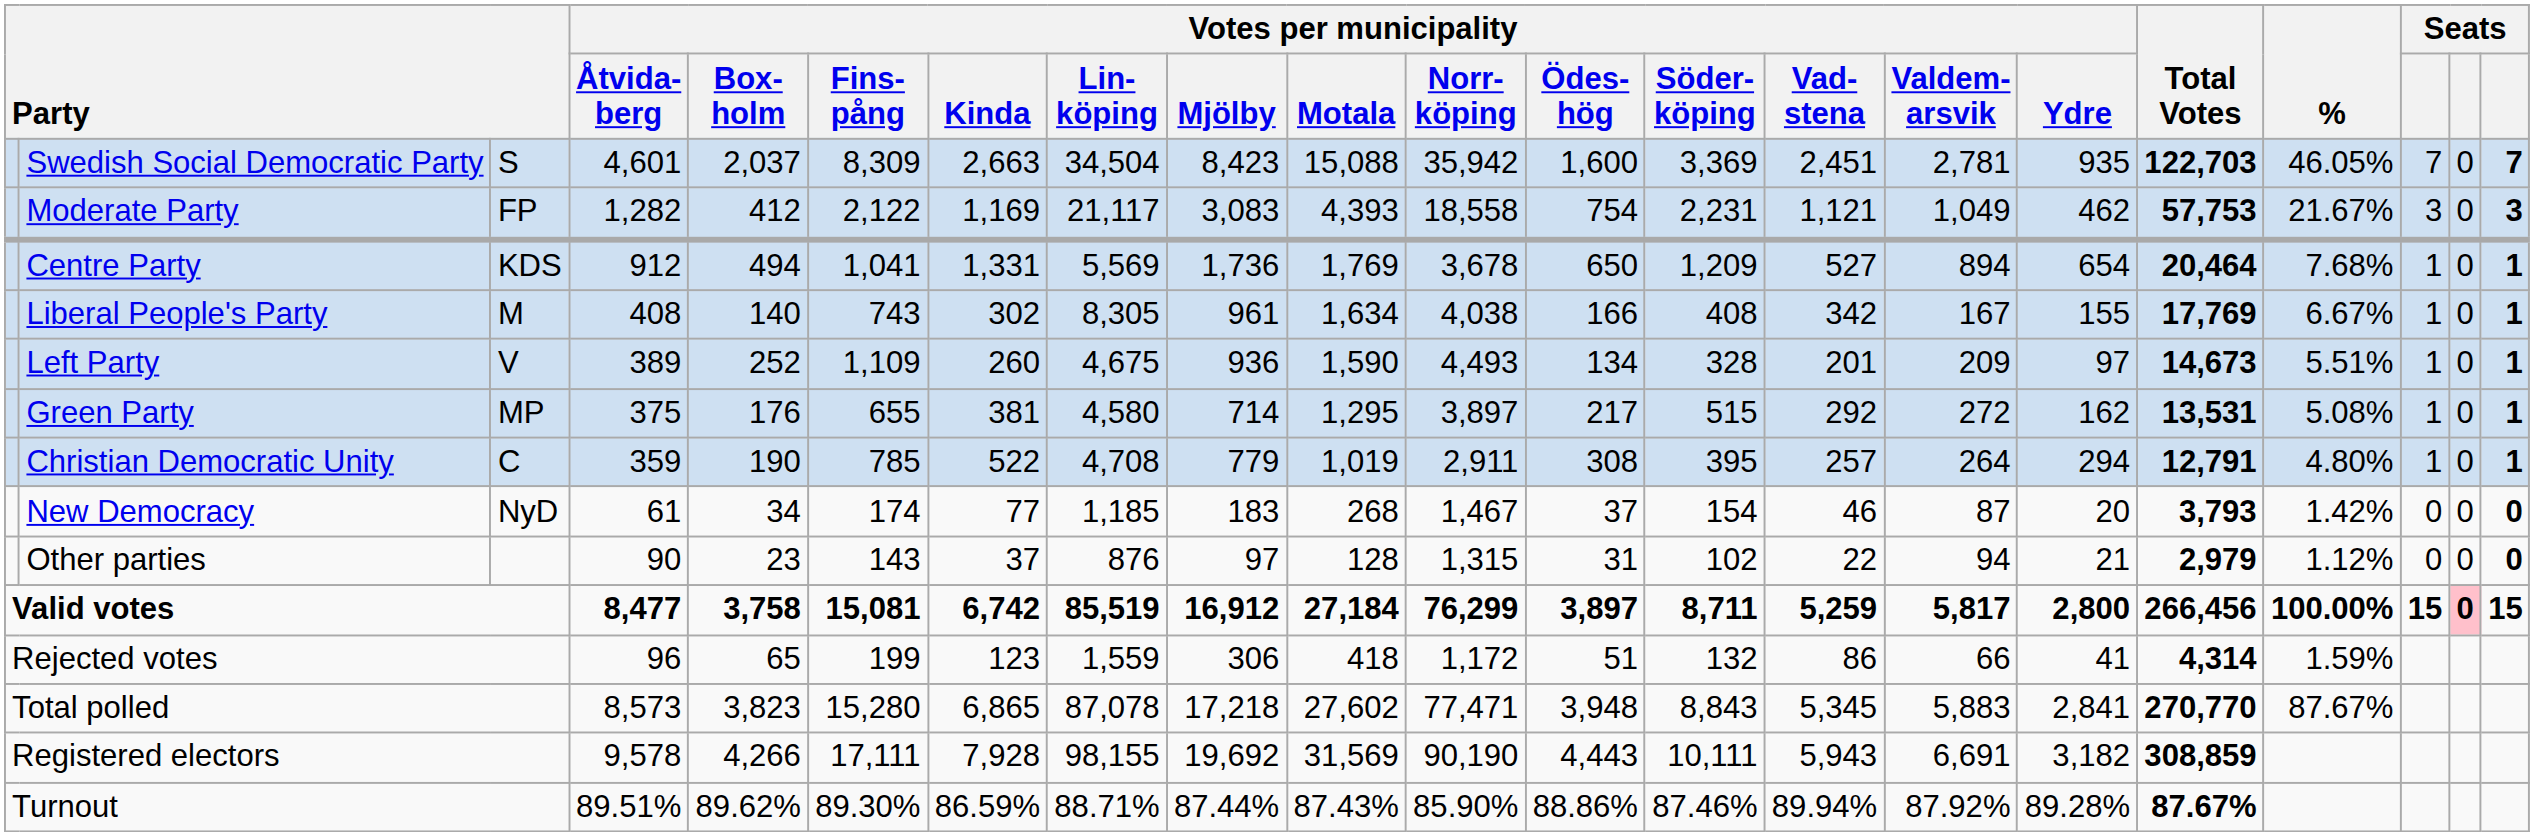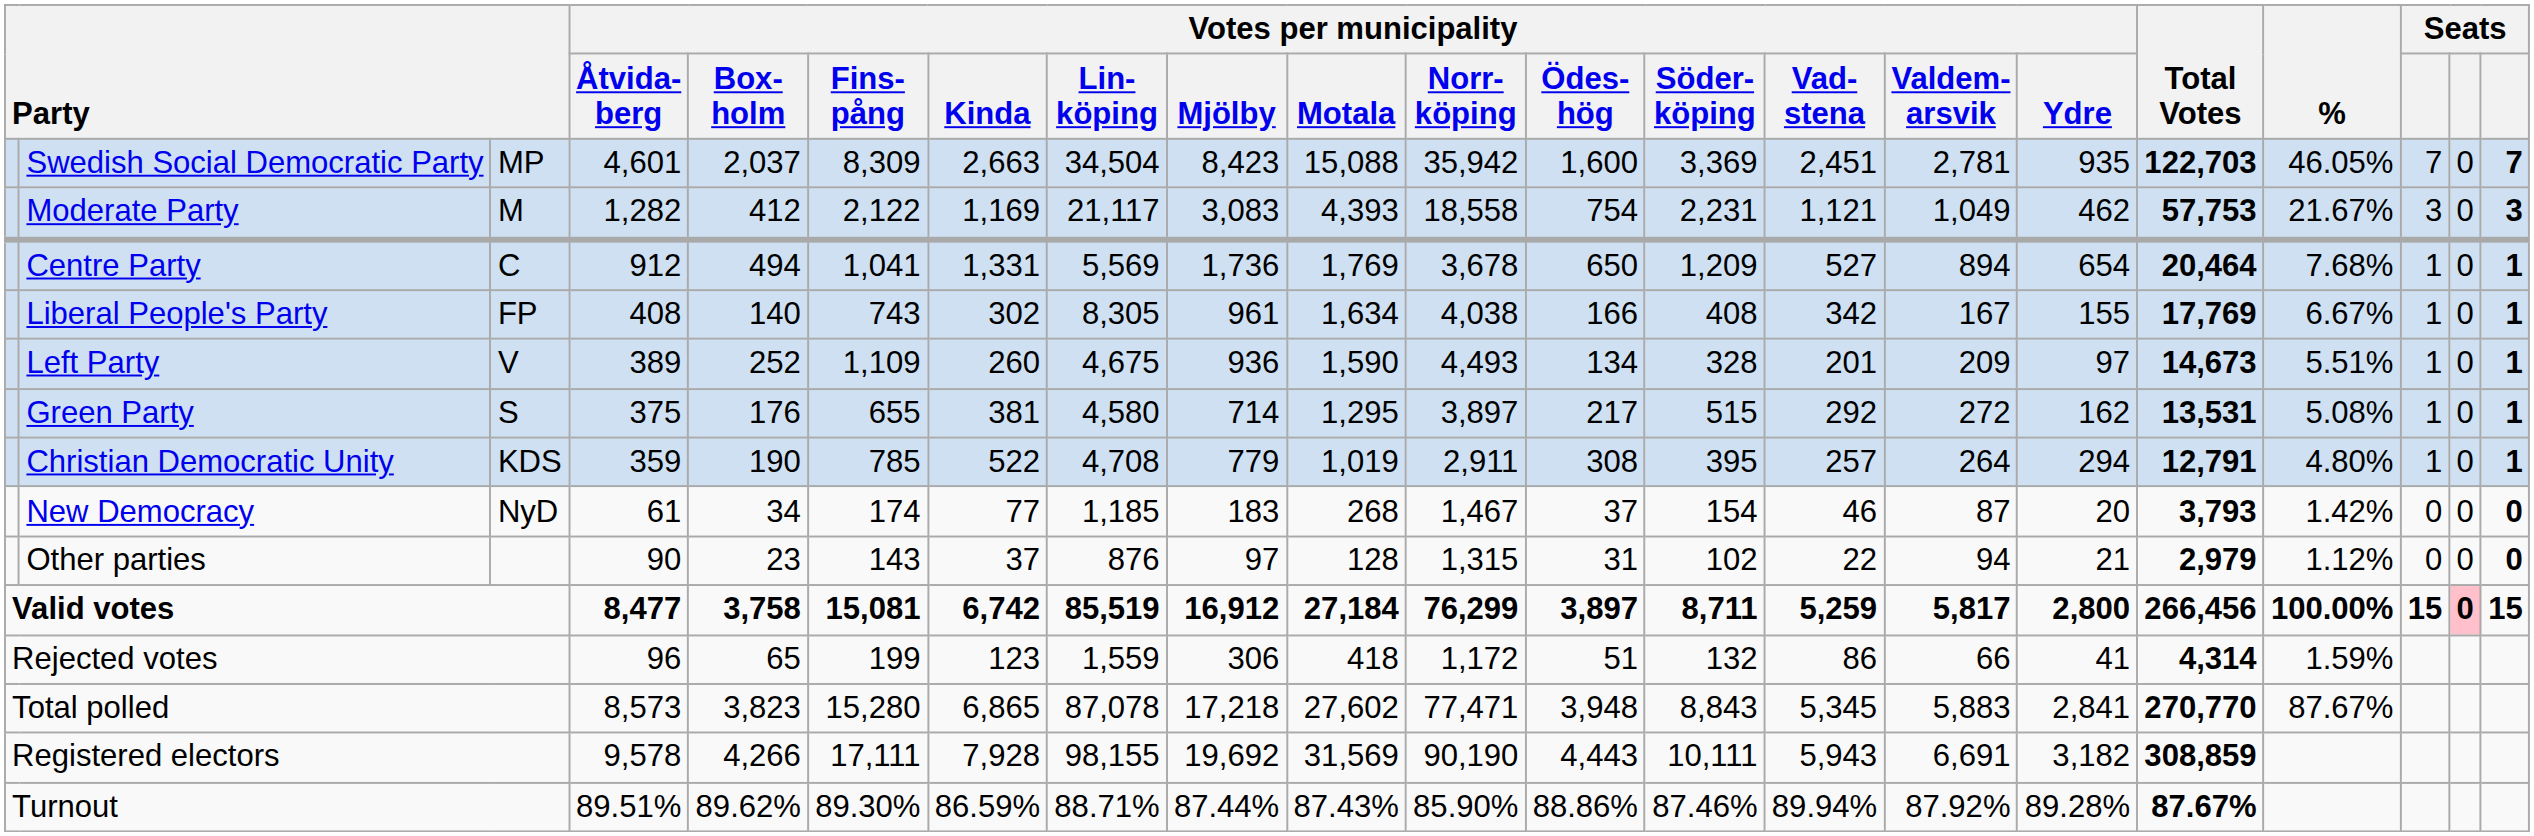 <table class="wikitable" border="1" style="text-align:right;">
 <tr>
 <th style="text-align:left;" valign=bottom rowspan=2 colspan=3>Party</th>
 <th colspan=13>Votes per municipality</th>
 <th align=center valign=bottom rowspan=2 width="50">Total Votes</th>
 <th align=center valign=bottom rowspan=2 width="50">%</th>
 <th colspan=3>Seats</th>
 </tr>
 <tr>
 <th align=center valign=bottom width="50"><a href='#'>Åtvida- berg</a></th>
 <th align=center valign=bottom width="50"><a href='#'>Box- holm</a></th>
 <th align=center valign=bottom width="50"><a href='#'>Fins- pång</a></th>
 <th align=center valign=bottom width="50"><a href='#'>Kinda</a></th>
 <th align=center valign=bottom width="50"><a href='#'>Lin- köping</a></th>
 <th align=center valign=bottom width="50"><a href='#'>Mjölby</a></th>
 <th align=center valign=bottom width="50"><a href='#'>Motala</a></th>
 <th align=center valign=bottom width="50"><a href='#'>Norr- köping</a></th>
 <th align=center valign=bottom width="50"><a href='#'>Ödes- hög</a></th>
 <th align=center valign=bottom width="50"><a href='#'>Söder- köping</a></th>
 <th align=center valign=bottom width="50"><a href='#'>Vad- stena</a></th>
 <th align=center valign=bottom width="50"><a href='#'>Valdem- arsvik</a></th>
 <th align=center valign=bottom width="50"><a href='#'>Ydre</a></th>
 <th align=center valign=bottom width="20"><small></small></th>
 <th align=center valign=bottom width="20"><small><a href='#'></a></small></th>
 <th align=center valign=bottom width="20"><small></small></th>
 </tr>
 <tr style="background:#CEE0F2;">
 <td></td>
 <td align=left style="white-space: nowrap;"><a href='#'>Swedish Social Democratic Party</a></td>
-<td align=left>S</td>
+<td align=left>MP</td>
 <td>4,601</td>
 <td>2,037</td>
 <td>8,309</td>
 <td>2,663</td>
 <td>34,504</td>
 <td>8,423</td>
 <td>15,088</td>
 <td>35,942</td>
 <td>1,600</td>
 <td>3,369</td>
 <td>2,451</td>
 <td>2,781</td>
 <td>935</td>
 <td><strong>122,703</strong></td>
 <td>46.05%</td>
 <td>7</td>
 <td>0</td>
 <td><strong>7</strong></td>
 </tr>
 <tr style="background:#CEE0F2;">
 <td></td>
 <td align=left><a href='#'>Moderate Party</a></td>
-<td align=left>FP</td>
+<td align=left>M</td>
 <td>1,282</td>
 <td>412</td>
 <td>2,122</td>
 <td>1,169</td>
 <td>21,117</td>
 <td>3,083</td>
 <td>4,393</td>
 <td>18,558</td>
 <td>754</td>
 <td>2,231</td>
 <td>1,121</td>
 <td>1,049</td>
 <td>462</td>
 <td><strong>57,753</strong></td>
 <td>21.67%</td>
 <td>3</td>
 <td>0</td>
 <td><strong>3</strong></td>
 </tr>
 <tr style="background:#CEE0F2; border-top:3px solid darkgray;">
 <td></td>
 <td align=left><a href='#'>Centre Party</a></td>
-<td align=left>KDS</td>
+<td align=left>C</td>
 <td>912</td>
 <td>494</td>
 <td>1,041</td>
 <td>1,331</td>
 <td>5,569</td>
 <td>1,736</td>
 <td>1,769</td>
 <td>3,678</td>
 <td>650</td>
 <td>1,209</td>
 <td>527</td>
 <td>894</td>
 <td>654</td>
 <td><strong>20,464</strong></td>
 <td>7.68%</td>
 <td>1</td>
 <td>0</td>
 <td><strong>1</strong></td>
 </tr>
 <tr style="background:#CEE0F2;">
 <td></td>
 <td align=left><a href='#'>Liberal People's Party</a></td>
-<td align=left>M</td>
+<td align=left>FP</td>
 <td>408</td>
 <td>140</td>
 <td>743</td>
 <td>302</td>
 <td>8,305</td>
 <td>961</td>
 <td>1,634</td>
 <td>4,038</td>
 <td>166</td>
 <td>408</td>
 <td>342</td>
 <td>167</td>
 <td>155</td>
 <td><strong>17,769</strong></td>
 <td>6.67%</td>
 <td>1</td>
 <td>0</td>
 <td><strong>1</strong></td>
 </tr>
 <tr style="background:#CEE0F2;">
 <td></td>
 <td align=left><a href='#'>Left Party</a></td>
 <td align=left>V</td>
 <td>389</td>
 <td>252</td>
 <td>1,109</td>
 <td>260</td>
 <td>4,675</td>
 <td>936</td>
 <td>1,590</td>
 <td>4,493</td>
 <td>134</td>
 <td>328</td>
 <td>201</td>
 <td>209</td>
 <td>97</td>
 <td><strong>14,673</strong></td>
 <td>5.51%</td>
 <td>1</td>
 <td>0</td>
 <td><strong>1</strong></td>
 </tr>
 <tr style="background:#CEE0F2;">
 <td></td>
 <td align=left><a href='#'>Green Party</a></td>
-<td align=left>MP</td>
+<td align=left>S</td>
 <td>375</td>
 <td>176</td>
 <td>655</td>
 <td>381</td>
 <td>4,580</td>
 <td>714</td>
 <td>1,295</td>
 <td>3,897</td>
 <td>217</td>
 <td>515</td>
 <td>292</td>
 <td>272</td>
 <td>162</td>
 <td><strong>13,531</strong></td>
 <td>5.08%</td>
 <td>1</td>
 <td>0</td>
 <td><strong>1</strong></td>
 </tr>
 <tr style="background:#CEE0F2;">
 <td></td>
 <td align=left><a href='#'>Christian Democratic Unity</a></td>
-<td align=left>C</td>
+<td align=left>KDS</td>
 <td>359</td>
 <td>190</td>
 <td>785</td>
 <td>522</td>
 <td>4,708</td>
 <td>779</td>
 <td>1,019</td>
 <td>2,911</td>
 <td>308</td>
 <td>395</td>
 <td>257</td>
 <td>264</td>
 <td>294</td>
 <td><strong>12,791</strong></td>
 <td>4.80%</td>
 <td>1</td>
 <td>0</td>
 <td><strong>1</strong></td>
 </tr>
 <tr>
 <td></td>
 <td align=left><a href='#'>New Democracy</a></td>
 <td align=left>NyD</td>
 <td>61</td>
 <td>34</td>
 <td>174</td>
 <td>77</td>
 <td>1,185</td>
 <td>183</td>
 <td>268</td>
 <td>1,467</td>
 <td>37</td>
 <td>154</td>
 <td>46</td>
 <td>87</td>
 <td>20</td>
 <td><strong>3,793</strong></td>
 <td>1.42%</td>
 <td>0</td>
 <td>0</td>
 <td><strong>0</strong></td>
 </tr>
 <tr>
 <td></td>
 <td align=left>Other parties</td>
 <td></td>
 <td>90</td>
 <td>23</td>
 <td>143</td>
 <td>37</td>
 <td>876</td>
 <td>97</td>
 <td>128</td>
 <td>1,315</td>
 <td>31</td>
 <td>102</td>
 <td>22</td>
 <td>94</td>
 <td>21</td>
 <td><strong>2,979</strong></td>
 <td>1.12%</td>
 <td>0</td>
 <td>0</td>
 <td><strong>0</strong></td>
 </tr>
 <tr style="font-weight:bold">
 <td align=left colspan=3>Valid votes</td>
 <td>8,477</td>
 <td>3,758</td>
 <td>15,081</td>
 <td>6,742</td>
 <td>85,519</td>
 <td>16,912</td>
 <td>27,184</td>
 <td>76,299</td>
 <td>3,897</td>
 <td>8,711</td>
 <td>5,259</td>
 <td>5,817</td>
 <td>2,800</td>
 <td>266,456</td>
 <td>100.00%</td>
 <td>15</td>
 <td style="background: pink;">0</td>
 <td>15</td>
 </tr>
 <tr>
 <td align=left colspan=3>Rejected votes</td>
 <td>96</td>
 <td>65</td>
 <td>199</td>
 <td>123</td>
 <td>1,559</td>
 <td>306</td>
 <td>418</td>
 <td>1,172</td>
 <td>51</td>
 <td>132</td>
 <td>86</td>
 <td>66</td>
 <td>41</td>
 <td><strong>4,314</strong></td>
 <td>1.59%</td>
 <td></td>
 <td></td>
 <td></td>
 </tr>
 <tr>
 <td align=left colspan=3>Total polled</td>
 <td>8,573</td>
 <td>3,823</td>
 <td>15,280</td>
 <td>6,865</td>
 <td>87,078</td>
 <td>17,218</td>
 <td>27,602</td>
 <td>77,471</td>
 <td>3,948</td>
 <td>8,843</td>
 <td>5,345</td>
 <td>5,883</td>
 <td>2,841</td>
 <td><strong>270,770</strong></td>
 <td>87.67%</td>
 <td></td>
 <td></td>
 <td></td>
 </tr>
 <tr>
 <td align=left colspan=3>Registered electors</td>
 <td>9,578</td>
 <td>4,266</td>
 <td>17,111</td>
 <td>7,928</td>
 <td>98,155</td>
 <td>19,692</td>
 <td>31,569</td>
 <td>90,190</td>
 <td>4,443</td>
 <td>10,111</td>
 <td>5,943</td>
 <td>6,691</td>
 <td>3,182</td>
 <td><strong>308,859</strong></td>
 <td></td>
 <td></td>
 <td></td>
 <td></td>
 </tr>
 <tr>
 <td align=left colspan=3>Turnout</td>
 <td>89.51%</td>
 <td>89.62%</td>
 <td>89.30%</td>
 <td>86.59%</td>
 <td>88.71%</td>
 <td>87.44%</td>
 <td>87.43%</td>
 <td>85.90%</td>
 <td>88.86%</td>
 <td>87.46%</td>
 <td>89.94%</td>
 <td>87.92%</td>
 <td>89.28%</td>
 <td><strong>87.67%</strong></td>
 <td></td>
 <td></td>
 <td></td>
 <td></td>
 </tr>
 </table>
